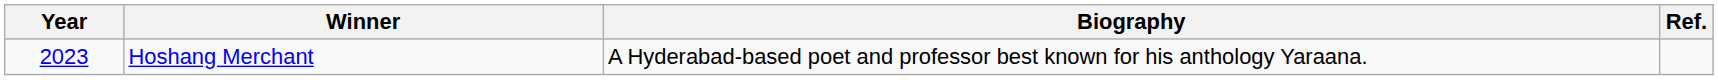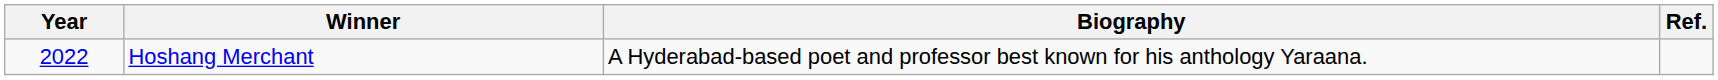 <table class="wikitable sortable">
 <tr>
 <th scope="col" style="width: 6em;">Year</th>
 <th scope="col" style="width: 28em;">Winner</th>
 <th scope="col" style="width: 64em;">Biography</th>
 <th scope="col" class="unsortable" style="width: 2em;">Ref.</th>
 </tr>
 <tr style="vertical-align: top;">
-<td align=center><a href='#'>2023</a></td>
+<td align=center><a href='#'>2022</a></td>
 <td><a href='#'>Hoshang Merchant</a></td>
 <td>A Hyderabad-based poet and professor best known for his anthology Yaraana.</td>
 <td align=center></td>
 </tr>
 </table>
